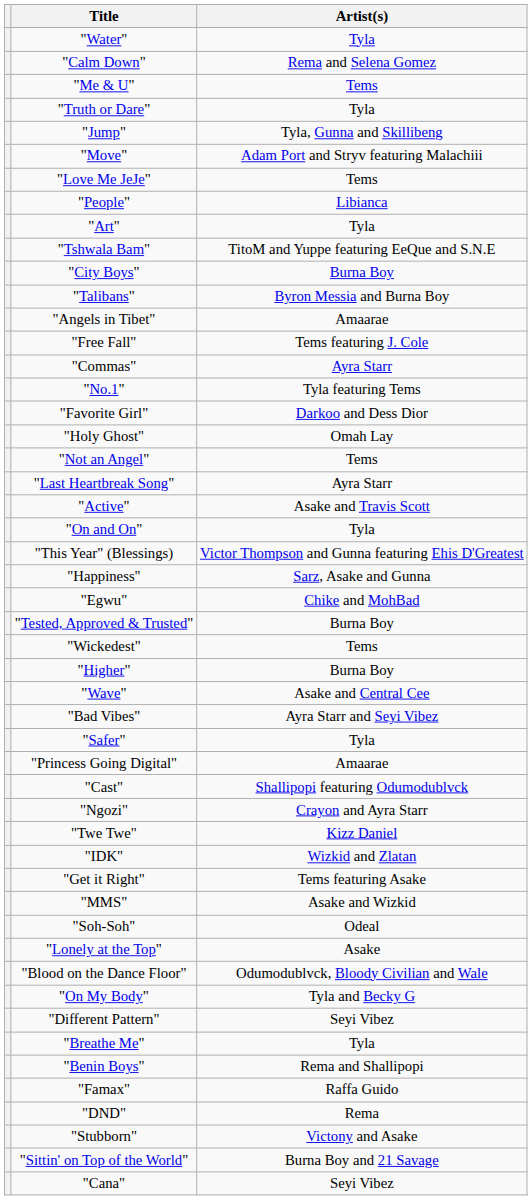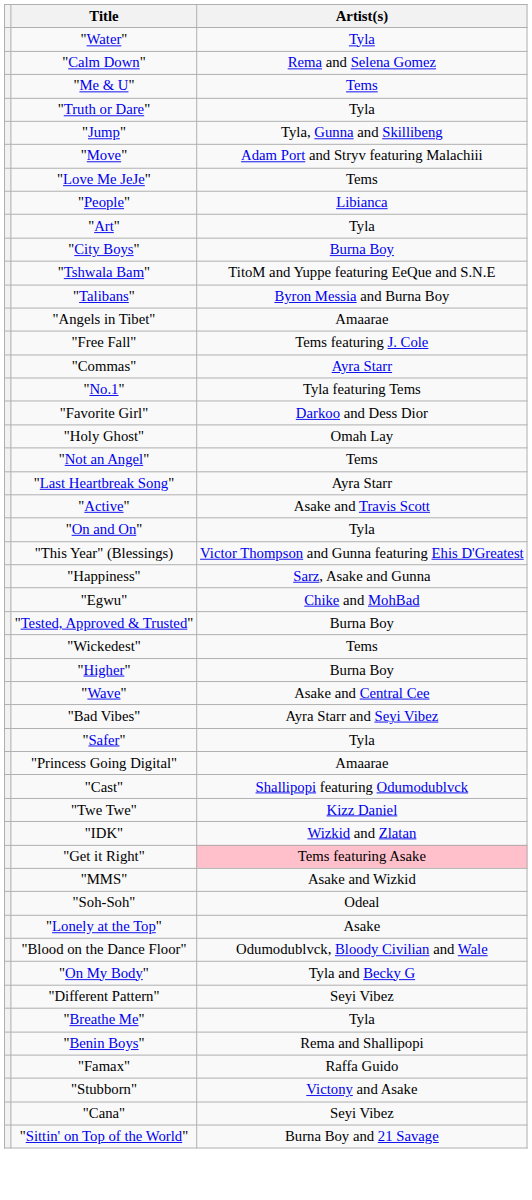 <table class="wikitable sortable plainrowheaders" style="text-align:center">
 <tr>
 <th scope="col"></th>
 <th scope="col">Title</th>
 <th scope="col">Artist(s)</th>
 </tr>
 <tr>
 <th scope="row"></th>
 <td>"<a href='#'>Water</a>"</td>
 <td><a href='#'>Tyla</a></td>
 </tr>
 <tr>
 <th scope="row"></th>
 <td>"<a href='#'>Calm Down</a>"</td>
 <td><a href='#'>Rema</a> and <a href='#'>Selena Gomez</a></td>
 </tr>
 <tr>
 <th scope="row"></th>
 <td>"<a href='#'>Me & U</a>"</td>
 <td><a href='#'>Tems</a></td>
 </tr>
 <tr>
 <th scope="row"></th>
 <td>"<a href='#'>Truth or Dare</a>"</td>
 <td>Tyla</td>
 </tr>
 <tr>
 <th scope="row"></th>
 <td>"<a href='#'>Jump</a>"</td>
 <td>Tyla, <a href='#'>Gunna</a> and <a href='#'>Skillibeng</a></td>
 </tr>
 <tr>
 <th scope="row"></th>
 <td>"<a href='#'>Move</a>"</td>
 <td><a href='#'>Adam Port</a> and Stryv featuring Malachiii</td>
 </tr>
 <tr>
 <th scope="row"></th>
 <td>"<a href='#'>Love Me JeJe</a>"</td>
 <td>Tems</td>
 </tr>
 <tr>
 <th scope="row"></th>
 <td>"<a href='#'>People</a>"</td>
 <td><a href='#'>Libianca</a></td>
 </tr>
 <tr>
 <th scope="row"></th>
 <td>"<a href='#'>Art</a>"</td>
 <td>Tyla</td>
 </tr>
 <tr>
 <th scope="row"></th>
-<td>"<a href='#'>Tshwala Bam</a>"</td>
-<td>TitoM and Yuppe featuring EeQue and S.N.E</td>
+<td>"<a href='#'>City Boys</a>"</td>
+<td><a href='#'>Burna Boy</a></td>
 </tr>
 <tr>
 <th scope="row"></th>
-<td>"<a href='#'>City Boys</a>"</td>
-<td><a href='#'>Burna Boy</a></td>
+<td>"<a href='#'>Tshwala Bam</a>"</td>
+<td>TitoM and Yuppe featuring EeQue and S.N.E</td>
 </tr>
 <tr>
 <th scope="row"></th>
 <td>"<a href='#'>Talibans</a>"</td>
 <td><a href='#'>Byron Messia</a> and Burna Boy</td>
 </tr>
 <tr>
 <th scope="row"></th>
 <td>"Angels in Tibet"</td>
 <td>Amaarae</td>
 </tr>
 <tr>
 <th scope="row"></th>
 <td>"Free Fall"</td>
 <td>Tems featuring <a href='#'>J. Cole</a></td>
 </tr>
 <tr>
 <th scope="row"></th>
 <td>"Commas"</td>
 <td><a href='#'>Ayra Starr</a></td>
 </tr>
 <tr>
 <th scope="row"></th>
 <td>"<a href='#'>No.1</a>"</td>
 <td>Tyla featuring Tems</td>
 </tr>
 <tr>
 <th scope="row"></th>
 <td>"Favorite Girl"</td>
 <td><a href='#'>Darkoo</a> and Dess Dior</td>
 </tr>
 <tr>
 <th scope="row"></th>
 <td>"Holy Ghost"</td>
 <td>Omah Lay</td>
 </tr>
 <tr>
 <th scope="row"></th>
 <td>"<a href='#'>Not an Angel</a>"</td>
 <td>Tems</td>
 </tr>
 <tr>
 <th scope="row"></th>
 <td>"<a href='#'>Last Heartbreak Song</a>"</td>
 <td>Ayra Starr</td>
 </tr>
 <tr>
 <th scope="row"></th>
 <td>"<a href='#'>Active</a>"</td>
 <td>Asake and <a href='#'>Travis Scott</a></td>
 </tr>
 <tr>
 <th scope="row"></th>
 <td>"<a href='#'>On and On</a>"</td>
 <td>Tyla</td>
 </tr>
 <tr>
 <th scope="row"></th>
 <td>"This Year" (Blessings)</td>
 <td><a href='#'>Victor Thompson</a> and Gunna featuring <a href='#'>Ehis D'Greatest</a></td>
 </tr>
 <tr>
 <th scope="row"></th>
 <td>"Happiness"</td>
 <td><a href='#'>Sarz</a>, Asake and Gunna</td>
 </tr>
 <tr>
 <th scope="row"></th>
 <td>"Egwu"</td>
 <td><a href='#'>Chike</a> and <a href='#'>MohBad</a></td>
 </tr>
 <tr>
 <th scope="row"></th>
 <td>"<a href='#'>Tested, Approved & Trusted</a>"</td>
 <td>Burna Boy</td>
 </tr>
 <tr>
 <th scope="row"></th>
 <td>"Wickedest"</td>
 <td>Tems</td>
 </tr>
 <tr>
 <th scope="row"></th>
 <td>"<a href='#'>Higher</a>"</td>
 <td>Burna Boy</td>
 </tr>
 <tr>
 <th scope="row"></th>
 <td>"<a href='#'>Wave</a>"</td>
 <td>Asake and <a href='#'>Central Cee</a></td>
 </tr>
 <tr>
 <th scope="row"></th>
 <td>"Bad Vibes"</td>
 <td>Ayra Starr and <a href='#'>Seyi Vibez</a></td>
 </tr>
 <tr>
 <th scope="row"></th>
 <td>"<a href='#'>Safer</a>"</td>
 <td>Tyla</td>
 </tr>
 <tr>
 <th scope="row"></th>
 <td>"Princess Going Digital"</td>
 <td>Amaarae</td>
 </tr>
 <tr>
 <th scope="row"></th>
 <td>"Cast"</td>
 <td><a href='#'>Shallipopi</a> featuring <a href='#'>Odumodublvck</a></td>
 </tr>
 <tr>
 <th scope="row"></th>
-<td>"Ngozi"</td>
-<td><a href='#'>Crayon</a> and Ayra Starr</td>
-</tr>
-<tr>
-<th scope="row"></th>
 <td>"Twe Twe"</td>
 <td><a href='#'>Kizz Daniel</a></td>
 </tr>
 <tr>
 <th scope="row"></th>
 <td>"IDK"</td>
 <td><a href='#'>Wizkid</a> and <a href='#'>Zlatan</a></td>
 </tr>
 <tr>
 <th scope="row"></th>
 <td>"Get it Right"</td>
-<td>Tems featuring Asake</td>
+<td style="background: pink;">Tems featuring Asake</td>
 </tr>
 <tr>
 <th scope="row"></th>
 <td>"MMS"</td>
 <td>Asake and Wizkid</td>
 </tr>
 <tr>
 <th scope="row"></th>
 <td>"Soh-Soh"</td>
 <td>Odeal</td>
 </tr>
 <tr>
 <th scope="row"></th>
 <td>"<a href='#'>Lonely at the Top</a>"</td>
 <td>Asake</td>
 </tr>
 <tr>
 <th scope="row"></th>
 <td>"Blood on the Dance Floor"</td>
 <td>Odumodublvck, <a href='#'>Bloody Civilian</a> and <a href='#'>Wale</a></td>
 </tr>
 <tr>
 <th scope="row"></th>
 <td>"<a href='#'>On My Body</a>"</td>
 <td>Tyla and <a href='#'>Becky G</a></td>
 </tr>
 <tr>
 <th scope="row"></th>
 <td>"Different Pattern"</td>
 <td>Seyi Vibez</td>
 </tr>
 <tr>
 <th scope="row"></th>
 <td>"<a href='#'>Breathe Me</a>"</td>
 <td>Tyla</td>
 </tr>
 <tr>
 <th scope="row"></th>
 <td>"<a href='#'>Benin Boys</a>"</td>
 <td>Rema and Shallipopi</td>
 </tr>
 <tr>
 <th scope="row"></th>
 <td>"Famax"</td>
 <td>Raffa Guido</td>
 </tr>
 <tr>
 <th scope="row"></th>
-<td>"DND"</td>
-<td>Rema</td>
+<td>"Stubborn"</td>
+<td><a href='#'>Victony</a> and Asake</td>
 </tr>
 <tr>
 <th scope="row"></th>
-<td>"Stubborn"</td>
-<td><a href='#'>Victony</a> and Asake</td>
+<td>"Cana"</td>
+<td>Seyi Vibez</td>
 </tr>
 <tr>
 <th scope="row"></th>
 <td>"<a href='#'>Sittin' on Top of the World</a>"</td>
 <td>Burna Boy and <a href='#'>21 Savage</a></td>
 </tr>
-<tr>
-<th scope="row"></th>
-<td>"Cana"</td>
-<td>Seyi Vibez</td>
-</tr>
 </table>
